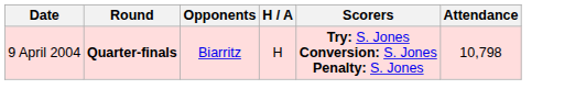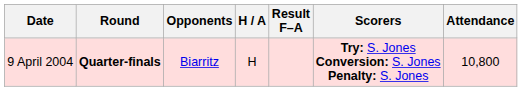 <table class="wikitable" style="text-align:center">
 <tr>
 <th>Date</th>
 <th>Round</th>
 <th>Opponents</th>
 <th>H / A</th>
+<th>Result<br>F–A</th>
 <th>Scorers</th>
 <th>Attendance</th>
 </tr>
 <tr style="background:#ffdddd">
 <td>9 April 2004</td>
 <td><strong>Quarter-finals</strong></td>
 <td><a href='#'>Biarritz</a></td>
 <td>H</td>
+<td></td>
 <td><strong>Try:</strong> <a href='#'>S. Jones</a><br><strong>Conversion:</strong> <a href='#'>S. Jones</a><br><strong>Penalty:</strong> <a href='#'>S. Jones</a></td>
-<td>10,798</td>
+<td>10,800</td>
 </tr>
 </table>
